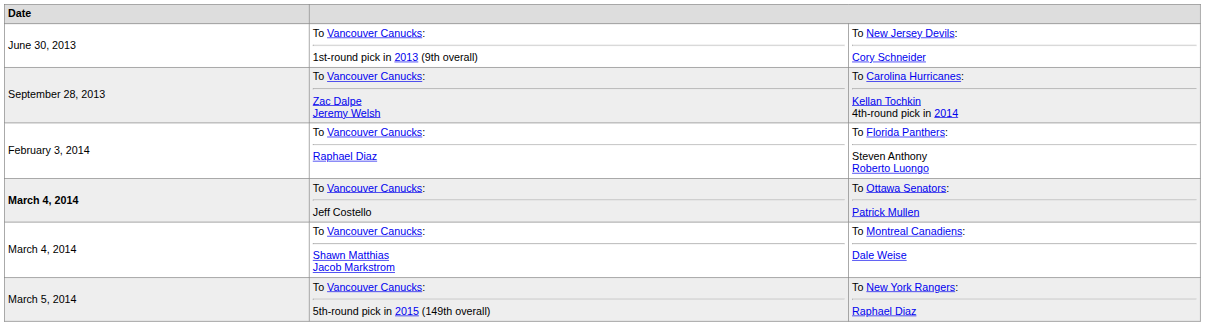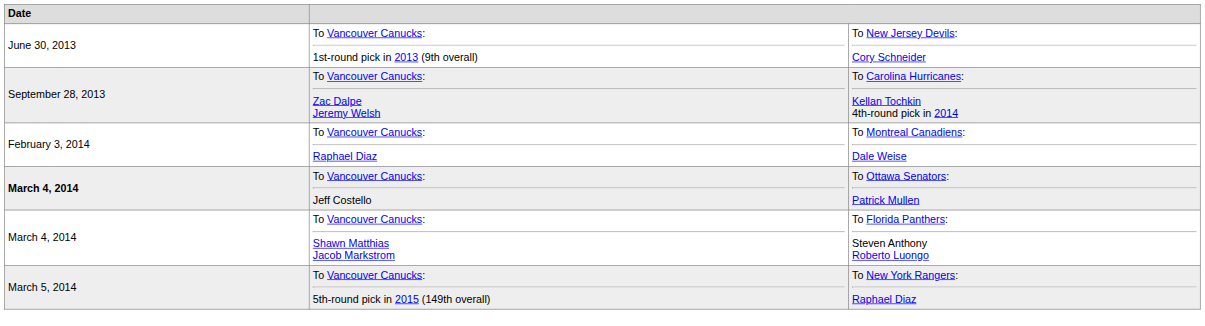 <table border="1" cellpadding="5" style="border-collapse:collapse; width:90%;">
 <tr style="background:#ddd;">
 <td><strong>Date</strong></td>
 <th colspan="2"></th>
 </tr>
 <tr style="background:#fff;">
 <td>June 30, 2013</td>
 <td valign="top">To <a href='#'>Vancouver Canucks</a>:<hr>1st-round pick in <a href='#'>2013</a> (9th overall)</td>
 <td valign="top">To <a href='#'>New Jersey Devils</a>:<hr><a href='#'>Cory Schneider</a></td>
 </tr>
 <tr style="background:#eee;">
 <td>September 28, 2013</td>
 <td valign="top">To <a href='#'>Vancouver Canucks</a>:<hr><a href='#'>Zac Dalpe</a><br><a href='#'>Jeremy Welsh</a></td>
 <td valign="top">To <a href='#'>Carolina Hurricanes</a>:<hr><a href='#'>Kellan Tochkin</a><br>4th-round pick in <a href='#'>2014</a></td>
 </tr>
 <tr style="background:#fff;">
 <td>February 3, 2014</td>
 <td valign="top">To <a href='#'>Vancouver Canucks</a>:<hr><a href='#'>Raphael Diaz</a></td>
-<td valign="top">To <a href='#'>Florida Panthers</a>:<hr>Steven Anthony<br><a href='#'>Roberto Luongo</a></td>
+<td valign="top">To <a href='#'>Montreal Canadiens</a>:<hr><a href='#'>Dale Weise</a></td>
 </tr>
 <tr style="background:#eee;">
 <td><strong>March 4, 2014</strong></td>
 <td valign="top">To <a href='#'>Vancouver Canucks</a>:<hr>Jeff Costello</td>
 <td valign="top">To <a href='#'>Ottawa Senators</a>:<hr><a href='#'>Patrick Mullen</a></td>
 </tr>
 <tr style="background:#fff;">
 <td>March 4, 2014</td>
 <td valign="top">To <a href='#'>Vancouver Canucks</a>:<hr><a href='#'>Shawn Matthias</a><br><a href='#'>Jacob Markstrom</a></td>
-<td valign="top">To <a href='#'>Montreal Canadiens</a>:<hr><a href='#'>Dale Weise</a></td>
+<td valign="top">To <a href='#'>Florida Panthers</a>:<hr>Steven Anthony<br><a href='#'>Roberto Luongo</a></td>
 </tr>
 <tr style="background:#eee;">
 <td>March 5, 2014</td>
 <td valign="top">To <a href='#'>Vancouver Canucks</a>:<hr>5th-round pick in <a href='#'>2015</a> (149th overall)</td>
 <td valign="top">To <a href='#'>New York Rangers</a>:<hr><a href='#'>Raphael Diaz</a></td>
 </tr>
 </table>
